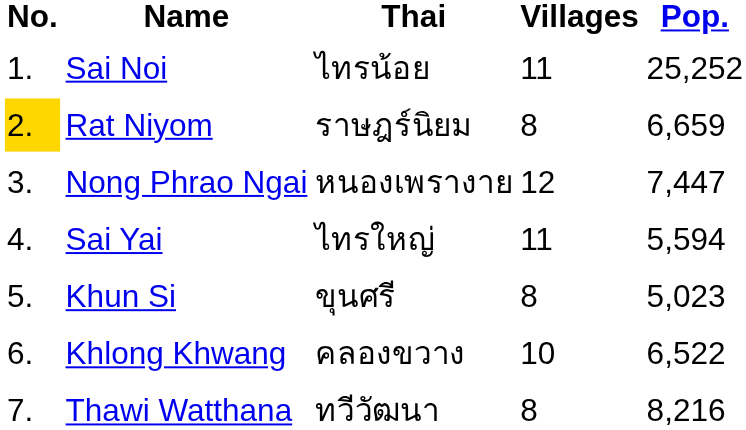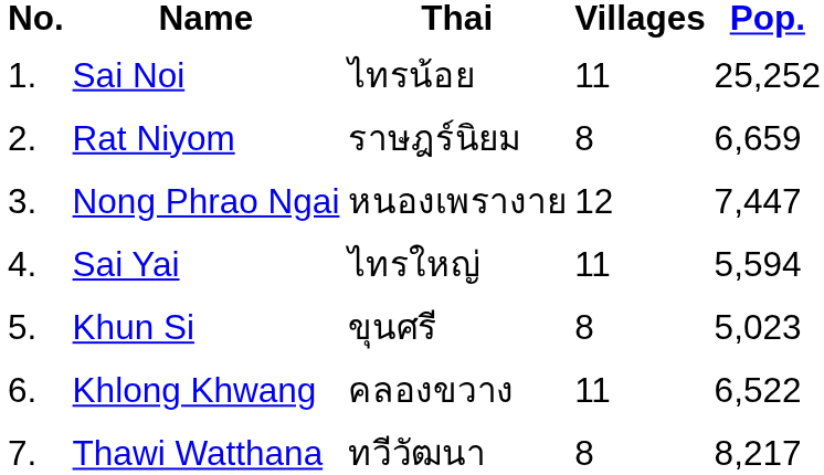 <table>
 <tr>
 <th>No.</th>
 <th>Name</th>
 <th>Thai</th>
 <th>Villages</th>
 <th><a href='#'>Pop.</a></th>
 </tr>
 <tr>
 <td>1.</td>
 <td><a href='#'>Sai Noi</a></td>
 <td>ไทรน้อย</td>
 <td>11</td>
 <td>25,252</td>
 </tr>
 <tr>
-<td style="background: gold;">2.</td>
+<td>2.</td>
 <td><a href='#'>Rat Niyom</a></td>
 <td>ราษฎร์นิยม</td>
 <td>8</td>
 <td>6,659</td>
 </tr>
 <tr>
 <td>3.</td>
 <td><a href='#'>Nong Phrao Ngai</a></td>
 <td>หนองเพรางาย</td>
 <td>12</td>
 <td>7,447</td>
 </tr>
 <tr>
 <td>4.</td>
 <td><a href='#'>Sai Yai</a></td>
 <td>ไทรใหญ่</td>
 <td>11</td>
 <td>5,594</td>
 </tr>
 <tr>
 <td>5.</td>
 <td><a href='#'>Khun Si</a></td>
 <td>ขุนศรี</td>
 <td>8</td>
 <td>5,023</td>
 </tr>
 <tr>
 <td>6.</td>
 <td><a href='#'>Khlong Khwang</a></td>
 <td>คลองขวาง</td>
-<td>10</td>
+<td>11</td>
 <td>6,522</td>
 </tr>
 <tr>
 <td>7.</td>
 <td><a href='#'>Thawi Watthana</a></td>
 <td>ทวีวัฒนา</td>
 <td>8</td>
-<td>8,216</td>
+<td>8,217</td>
 </tr>
 </table>
